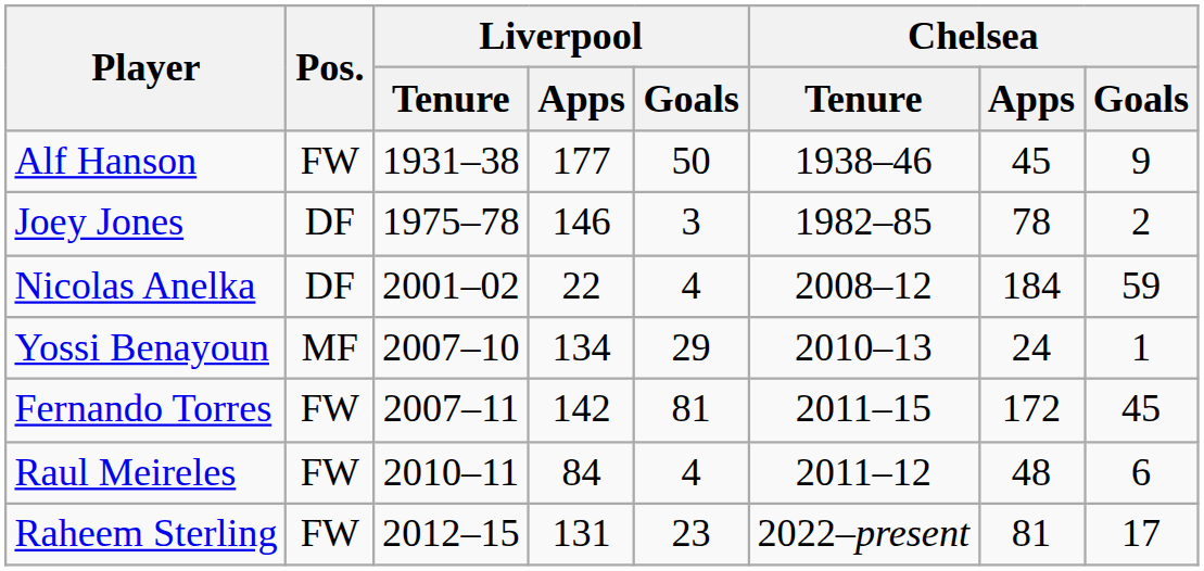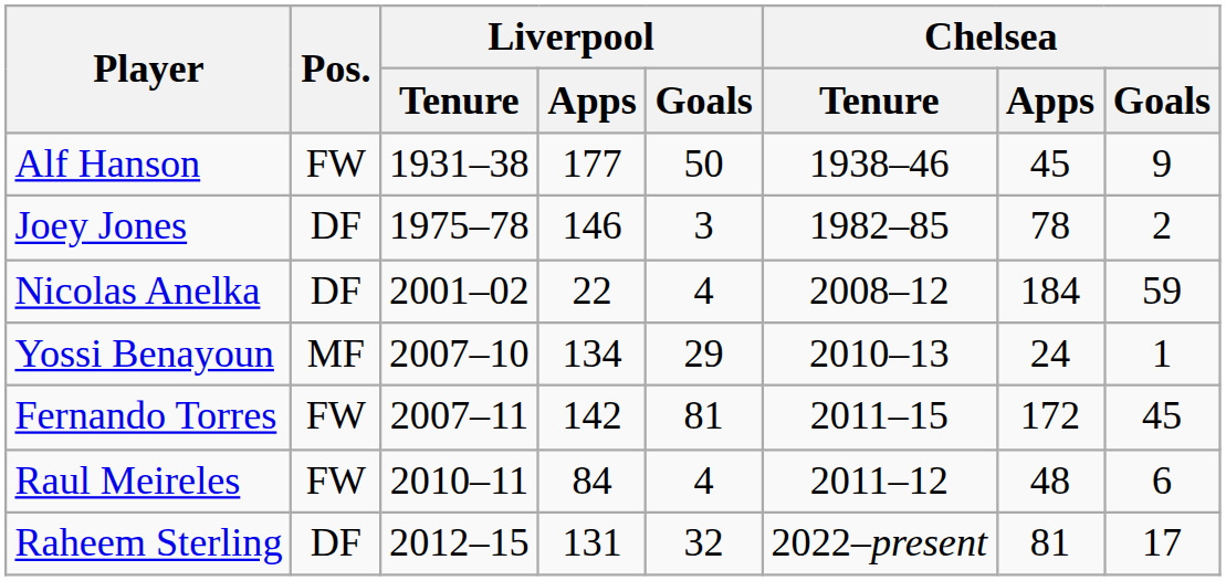 <table class="wikitable sortable" style="text-align: center">
 <tr>
 <th rowspan=2>Player</th>
 <th rowspan=2>Pos.</th>
 <th colspan=3>Liverpool</th>
 <th colspan=3>Chelsea</th>
 </tr>
 <tr>
 <th>Tenure</th>
 <th>Apps</th>
 <th>Goals</th>
 <th>Tenure</th>
 <th>Apps</th>
 <th>Goals</th>
 </tr>
 <tr>
 <td align=left> <a href='#'>Alf Hanson</a></td>
 <td>FW</td>
 <td>1931–38</td>
 <td>177</td>
 <td>50</td>
 <td>1938–46</td>
 <td>45</td>
 <td>9</td>
 </tr>
 <tr>
 <td align=left> <a href='#'>Joey Jones</a></td>
 <td>DF</td>
 <td>1975–78</td>
 <td>146</td>
 <td>3</td>
 <td>1982–85</td>
 <td>78</td>
 <td>2</td>
 </tr>
 <tr>
 <td align=left> <a href='#'>Nicolas Anelka</a></td>
 <td>DF</td>
 <td>2001–02</td>
 <td>22</td>
 <td>4</td>
 <td>2008–12</td>
 <td>184</td>
 <td>59</td>
 </tr>
 <tr>
 <td align=left> <a href='#'>Yossi Benayoun</a></td>
 <td>MF</td>
 <td>2007–10</td>
 <td>134</td>
 <td>29</td>
 <td>2010–13</td>
 <td>24</td>
 <td>1</td>
 </tr>
 <tr>
 <td align=left> <a href='#'>Fernando Torres</a></td>
 <td>FW</td>
 <td>2007–11</td>
 <td>142</td>
 <td>81</td>
 <td>2011–15</td>
 <td>172</td>
 <td>45</td>
 </tr>
 <tr>
 <td align=left> <a href='#'>Raul Meireles</a></td>
 <td>FW</td>
 <td>2010–11</td>
 <td>84</td>
 <td>4</td>
 <td>2011–12</td>
 <td>48</td>
 <td>6</td>
 </tr>
 <tr>
 <td align=left> <a href='#'>Raheem Sterling</a></td>
-<td>FW</td>
+<td>DF</td>
 <td>2012–15</td>
 <td>131</td>
-<td>23</td>
+<td>32</td>
 <td>2022–<em>present</em></td>
 <td>81</td>
 <td>17</td>
 </tr>
 </table>
